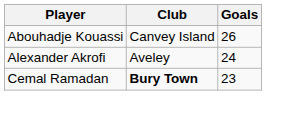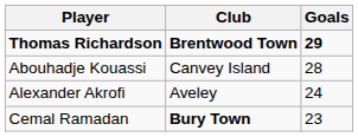 <table class="wikitable">
 <tr>
 <th>Player</th>
 <th>Club</th>
 <th>Goals</th>
 </tr>
 <tr>
+<td><strong>Thomas Richardson</strong></td>
+<td><strong>Brentwood Town</strong></td>
+<td><strong>29</strong></td>
+</tr>
+<tr>
 <td>Abouhadje Kouassi</td>
 <td>Canvey Island</td>
-<td>26</td>
+<td>28</td>
 </tr>
 <tr>
 <td>Alexander Akrofi</td>
 <td>Aveley</td>
 <td>24</td>
 </tr>
 <tr>
 <td>Cemal Ramadan</td>
 <td><strong>Bury Town</strong></td>
 <td>23</td>
 </tr>
 </table>
